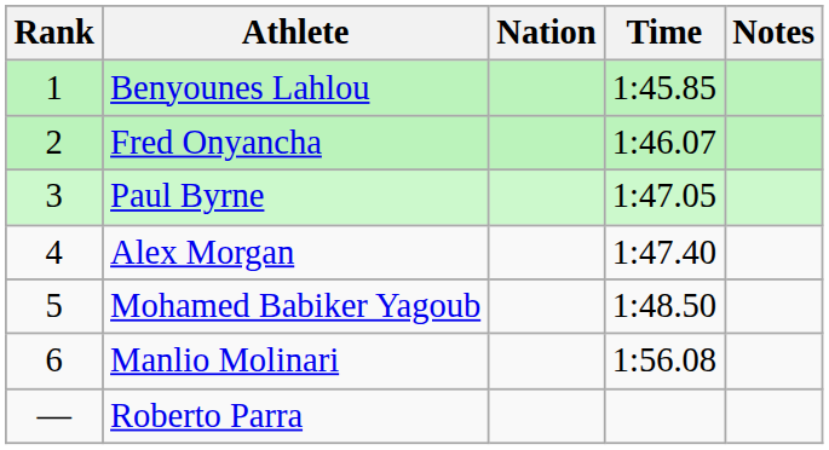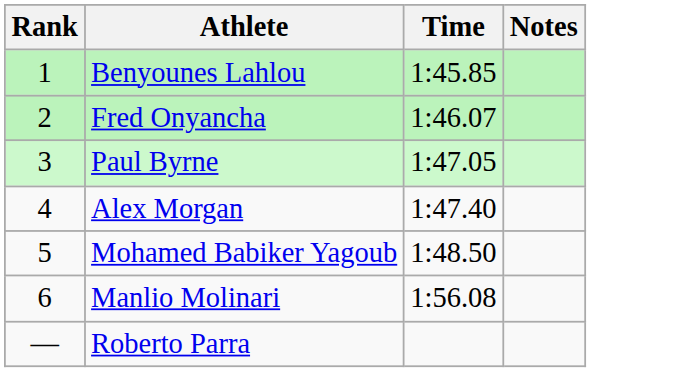 <table class="wikitable sortable" style="text-align:center">
 <tr>
 <th>Rank</th>
 <th>Athlete</th>
-<th>Nation</th>
 <th>Time</th>
 <th>Notes</th>
 </tr>
 <tr bgcolor=bbf3bb>
 <td>1</td>
 <td align=left><a href='#'>Benyounes Lahlou</a></td>
-<td align=left></td>
 <td>1:45.85</td>
 <td></td>
 </tr>
 <tr bgcolor=bbf3bb>
 <td>2</td>
 <td align=left><a href='#'>Fred Onyancha</a></td>
-<td align=left></td>
 <td>1:46.07</td>
 <td></td>
 </tr>
 <tr bgcolor=ccf9cc>
 <td>3</td>
 <td align=left><a href='#'>Paul Byrne</a></td>
-<td align=left></td>
 <td>1:47.05</td>
 <td></td>
 </tr>
 <tr>
 <td>4</td>
 <td align=left><a href='#'>Alex Morgan</a></td>
-<td align=left></td>
 <td>1:47.40</td>
 <td></td>
 </tr>
 <tr>
 <td>5</td>
 <td align=left><a href='#'>Mohamed Babiker Yagoub</a></td>
-<td align=left></td>
 <td>1:48.50</td>
 <td></td>
 </tr>
 <tr>
 <td>6</td>
 <td align=left><a href='#'>Manlio Molinari</a></td>
-<td align=left></td>
 <td>1:56.08</td>
 <td></td>
 </tr>
 <tr>
 <td data-sort-value=8>—</td>
 <td align=left><a href='#'>Roberto Parra</a></td>
-<td align=left></td>
 <td></td>
 <td></td>
 </tr>
 </table>
